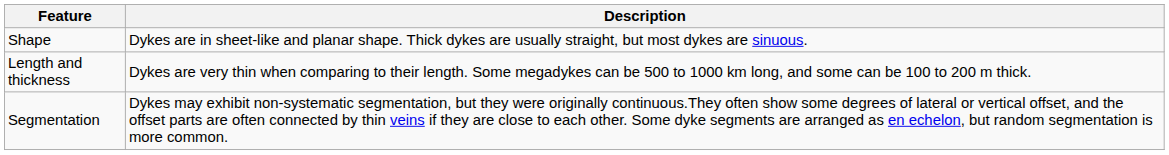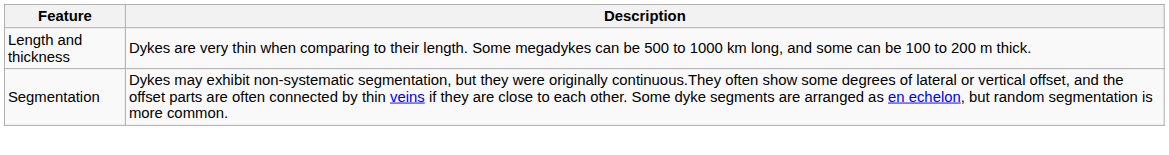 <table class="wikitable">
 <tr>
 <th>Feature</th>
 <th>Description</th>
-</tr>
-<tr>
-<td>Shape</td>
-<td>Dykes are in sheet-like and planar shape. Thick dykes are usually straight, but most dykes are <a href='#'>sinuous</a>.</td>
 </tr>
 <tr>
 <td>Length and thickness</td>
 <td>Dykes are very thin when comparing to their length. Some megadykes can be 500 to 1000 km long, and some can be 100 to 200 m thick.</td>
 </tr>
 <tr>
 <td>Segmentation</td>
 <td>Dykes may exhibit non-systematic segmentation, but they were originally continuous.They often show some degrees of lateral or vertical offset, and the offset parts are often connected by thin <a href='#'>veins</a> if they are close to each other. Some dyke segments are arranged as <a href='#'>en echelon</a>, but random segmentation is more common.</td>
 </tr>
 </table>
